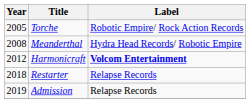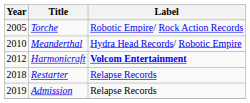 <table class="wikitable">
 <tr>
 <th>Year</th>
 <th>Title</th>
 <th>Label</th>
 </tr>
 <tr>
 <td>2005</td>
 <td><em><a href='#'>Torche</a></em></td>
 <td><a href='#'>Robotic Empire</a>/ <a href='#'>Rock Action Records</a></td>
 </tr>
 <tr>
-<td>2008</td>
+<td>2010</td>
 <td><em><a href='#'>Meanderthal</a></em></td>
 <td><a href='#'>Hydra Head Records</a>/ <a href='#'>Robotic Empire</a></td>
 </tr>
 <tr>
 <td>2012</td>
 <td><em><a href='#'>Harmonicraft</a></em></td>
 <td><strong><a href='#'>Volcom Entertainment</a></strong></td>
 </tr>
 <tr>
 <td>2018</td>
 <td><em><a href='#'>Restarter</a></em></td>
 <td><a href='#'>Relapse Records</a></td>
 </tr>
 <tr>
 <td>2019</td>
 <td><em><a href='#'>Admission</a></em></td>
 <td>Relapse Records</td>
 </tr>
 <tr>
 </tr>
 </table>
